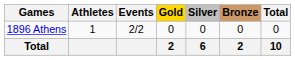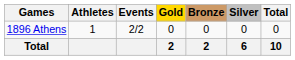 <table class="wikitable sortable" style="text-align:center">
 <tr>
 <th>Games</th>
 <th>Athletes</th>
 <th>Events</th>
 <th style="background-color:gold;">Gold</th>
+<th style="background-color:#c96;">Bronze</th>
 <th style="background-color:silver;">Silver</th>
-<th style="background-color:#c96;">Bronze</th>
 <th>Total</th>
 </tr>
 <tr>
 <td align=left><a href='#'>1896 Athens</a></td>
 <td>1</td>
 <td>2/2</td>
 <td>0</td>
 <td>0</td>
 <td>0</td>
 <td>0</td>
 </tr>
 <tr>
 <th>Total</th>
 <th></th>
 <th></th>
 <th>2</th>
+<th>2</th>
 <th>6</th>
-<th>2</th>
 <th>10</th>
 </tr>
 </table>
